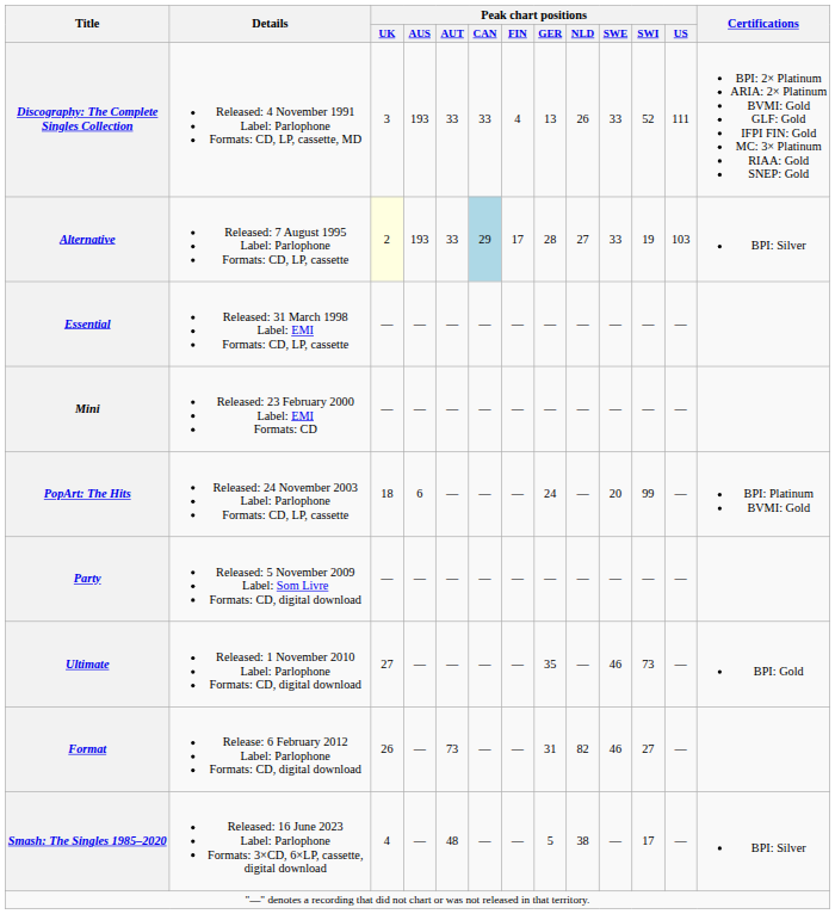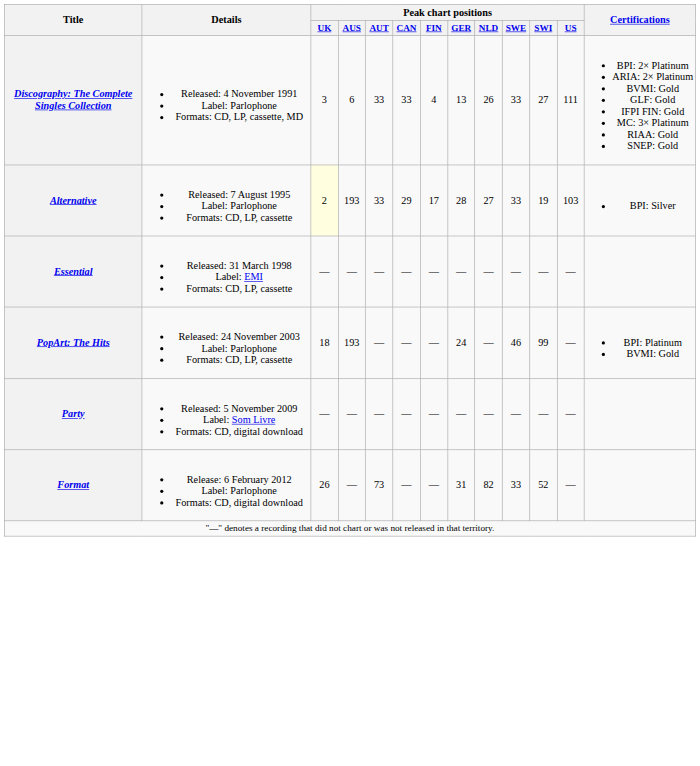 <table class="wikitable plainrowheaders" style="text-align:center">
 <tr>
 <th scope="col" rowspan="2" style="width:13em;">Title</th>
 <th scope="col" rowspan="2" style="width:16em;">Details</th>
 <th scope="col" colspan="10">Peak chart positions</th>
 <th scope="col" rowspan="2"><a href='#'>Certifications</a></th>
 </tr>
 <tr>
 <th scope="col" style="width:2.5em;font-size:90%;"><a href='#'>UK</a><br></th>
 <th scope="col" style="width:2.5em;font-size:90%;"><a href='#'>AUS</a><br></th>
 <th scope="col" style="width:2.5em;font-size:90%;"><a href='#'>AUT</a><br></th>
 <th scope="col" style="width:2.5em;font-size:90%;"><a href='#'>CAN</a><br></th>
 <th scope="col" style="width:2.5em;font-size:90%;"><a href='#'>FIN</a><br></th>
 <th scope="col" style="width:2.5em;font-size:90%;"><a href='#'>GER</a><br></th>
 <th scope="col" style="width:2.5em;font-size:90%;"><a href='#'>NLD</a><br></th>
 <th scope="col" style="width:2.5em;font-size:90%;"><a href='#'>SWE</a><br></th>
 <th scope="col" style="width:2.5em;font-size:90%;"><a href='#'>SWI</a><br></th>
 <th scope="col" style="width:2.5em;font-size:90%;"><a href='#'>US</a><br></th>
 </tr>
 <tr>
 <th scope="row"><em><a href='#'>Discography: The Complete Singles Collection</a></em></th>
 <td><br><ul><li>Released: 4 November 1991</li><li>Label: Parlophone</li><li>Formats: CD, LP, cassette, MD</li></ul></td>
 <td>3</td>
-<td>193</td>
+<td>6</td>
 <td>33</td>
 <td>33</td>
 <td>4</td>
 <td>13</td>
 <td>26</td>
 <td>33</td>
-<td>52</td>
+<td>27</td>
 <td>111</td>
 <td><br><ul><li>BPI: 2× Platinum</li><li>ARIA: 2× Platinum</li><li>BVMI: Gold</li><li>GLF: Gold</li><li>IFPI FIN: Gold</li><li>MC: 3× Platinum</li><li>RIAA: Gold</li><li>SNEP: Gold</li></ul></td>
 </tr>
 <tr>
 <th scope="row"><em><a href='#'>Alternative</a></em></th>
 <td><br><ul><li>Released: 7 August 1995</li><li>Label: Parlophone</li><li>Formats: CD, LP, cassette</li></ul></td>
 <td style="background: lightyellow;">2</td>
 <td>193</td>
 <td>33</td>
-<td style="background: lightblue;">29</td>
+<td>29</td>
 <td>17</td>
 <td>28</td>
 <td>27</td>
 <td>33</td>
 <td>19</td>
 <td>103</td>
 <td><br><ul><li>BPI: Silver</li></ul></td>
 </tr>
 <tr>
 <th scope="row"><em><a href='#'>Essential</a></em></th>
 <td><br><ul><li>Released: 31 March 1998</li><li>Label: <a href='#'>EMI</a></li><li>Formats: CD, LP, cassette</li></ul></td>
 <td>—</td>
 <td>—</td>
 <td>—</td>
 <td>—</td>
 <td>—</td>
 <td>—</td>
 <td>—</td>
 <td>—</td>
 <td>—</td>
 <td>—</td>
 <td></td>
 </tr>
 <tr>
-<th scope="row"><em>Mini</em></th>
-<td><br><ul><li>Released: 23 February 2000 </li><li>Label: <a href='#'>EMI</a></li><li>Formats: CD</li></ul></td>
-<td>—</td>
-<td>—</td>
-<td>—</td>
-<td>—</td>
-<td>—</td>
-<td>—</td>
-<td>—</td>
-<td>—</td>
-<td>—</td>
-<td>—</td>
-<td></td>
-</tr>
-<tr>
 <th scope="row"><em><a href='#'>PopArt: The Hits</a></em></th>
 <td><br><ul><li>Released: 24 November 2003</li><li>Label: Parlophone</li><li>Formats: CD, LP, cassette</li></ul></td>
 <td>18</td>
-<td>6</td>
+<td>193</td>
 <td>—</td>
 <td>—</td>
 <td>—</td>
 <td>24</td>
 <td>—</td>
-<td>20</td>
+<td>46</td>
 <td>99</td>
 <td>—</td>
 <td><br><ul><li>BPI: Platinum</li><li>BVMI: Gold</li></ul></td>
 </tr>
 <tr>
 <th scope="row"><em><a href='#'>Party</a></em></th>
 <td><br><ul><li>Released: 5 November 2009 </li><li>Label: <a href='#'>Som Livre</a></li><li>Formats: CD, digital download</li></ul></td>
 <td>—</td>
 <td>—</td>
 <td>—</td>
 <td>—</td>
 <td>—</td>
 <td>—</td>
 <td>—</td>
 <td>—</td>
 <td>—</td>
 <td>—</td>
 <td></td>
 </tr>
 <tr>
-<th scope="row"><em><a href='#'>Ultimate</a></em></th>
-<td><br><ul><li>Released: 1 November 2010</li><li>Label: Parlophone</li><li>Formats: CD, digital download</li></ul></td>
-<td>27</td>
-<td>—</td>
-<td>—</td>
-<td>—</td>
-<td>—</td>
-<td>35</td>
-<td>—</td>
-<td>46</td>
-<td>73</td>
-<td>—</td>
-<td><br><ul><li>BPI: Gold</li></ul></td>
-</tr>
-<tr>
 <th scope="row"><em><a href='#'>Format</a></em></th>
 <td><br><ul><li>Release: 6 February 2012</li><li>Label: Parlophone</li><li>Formats: CD, digital download</li></ul></td>
 <td>26</td>
 <td>—</td>
 <td>73</td>
 <td>—</td>
 <td>—</td>
 <td>31</td>
 <td>82</td>
-<td>46</td>
-<td>27</td>
+<td>33</td>
+<td>52</td>
 <td>—</td>
 <td></td>
-</tr>
-<tr>
-<th scope="row"><em><a href='#'>Smash: The Singles 1985–2020</a></em></th>
-<td><br><ul><li>Released: 16 June 2023</li><li>Label: Parlophone</li><li>Formats: 3×CD, 6×LP, cassette, digital download</li></ul></td>
-<td>4</td>
-<td>—</td>
-<td>48<br></td>
-<td>—</td>
-<td>—</td>
-<td>5</td>
-<td>38</td>
-<td>—</td>
-<td>17</td>
-<td>—</td>
-<td><br><ul><li>BPI: Silver</li></ul></td>
 </tr>
 <tr>
 <td colspan="13" style="font-size:90%">"—" denotes a recording that did not chart or was not released in that territory.</td>
 </tr>
 </table>
